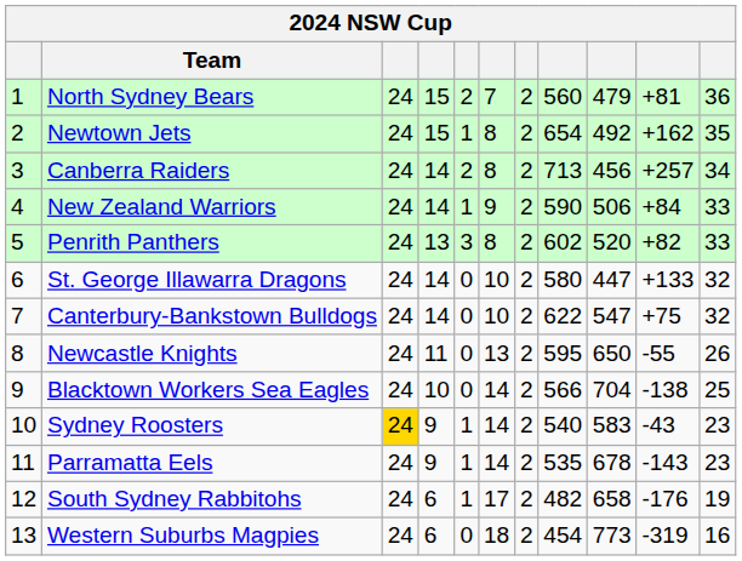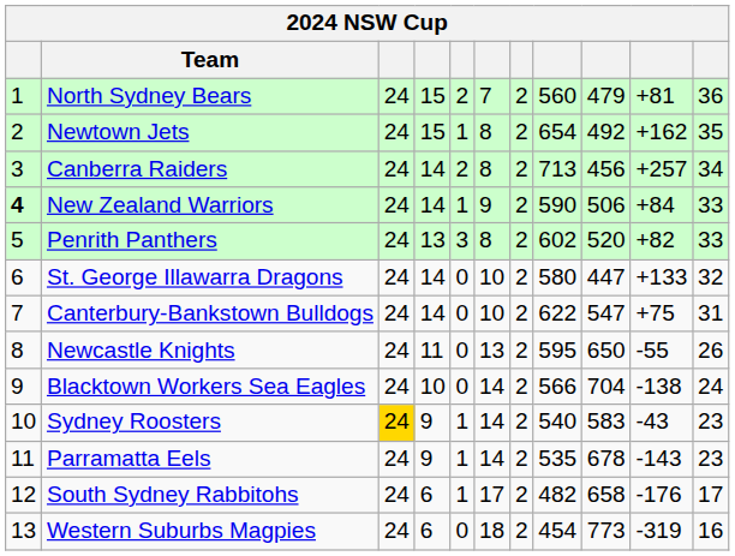 <table class="wikitable">
 <tr>
 <th colspan="11">2024 NSW Cup</th>
 </tr>
 <tr>
 <th></th>
 <th>Team</th>
 <th></th>
 <th></th>
 <th></th>
 <th></th>
 <th></th>
 <th></th>
 <th></th>
 <th></th>
 <th></th>
 </tr>
 <tr style="background: #ccffcc;">
 <td>1</td>
 <td> <a href='#'>North Sydney Bears</a></td>
 <td>24</td>
 <td>15</td>
 <td>2</td>
 <td>7</td>
 <td>2</td>
 <td>560</td>
 <td>479</td>
 <td>+81</td>
 <td>36</td>
 </tr>
 <tr style="background: #ccffcc;">
 <td>2</td>
 <td> <a href='#'>Newtown Jets</a></td>
 <td>24</td>
 <td>15</td>
 <td>1</td>
 <td>8</td>
 <td>2</td>
 <td>654</td>
 <td>492</td>
 <td>+162</td>
 <td>35</td>
 </tr>
 <tr style="background: #ccffcc;">
 <td>3</td>
 <td> <a href='#'>Canberra Raiders</a></td>
 <td>24</td>
 <td>14</td>
 <td>2</td>
 <td>8</td>
 <td>2</td>
 <td>713</td>
 <td>456</td>
 <td>+257</td>
 <td>34</td>
 </tr>
 <tr style="background: #ccffcc;">
-<td>4</td>
+<td><strong>4</strong></td>
 <td> <a href='#'>New Zealand Warriors</a></td>
 <td>24</td>
 <td>14</td>
 <td>1</td>
 <td>9</td>
 <td>2</td>
 <td>590</td>
 <td>506</td>
 <td>+84</td>
 <td>33</td>
 </tr>
 <tr style="background: #ccffcc;">
 <td>5</td>
 <td> <a href='#'>Penrith Panthers</a></td>
 <td>24</td>
 <td>13</td>
 <td>3</td>
 <td>8</td>
 <td>2</td>
 <td>602</td>
 <td>520</td>
 <td>+82</td>
 <td>33</td>
 </tr>
 <tr>
 <td>6</td>
 <td> <a href='#'>St. George Illawarra Dragons</a></td>
 <td>24</td>
 <td>14</td>
 <td>0</td>
 <td>10</td>
 <td>2</td>
 <td>580</td>
 <td>447</td>
 <td>+133</td>
 <td>32</td>
 </tr>
 <tr>
 <td>7</td>
 <td> <a href='#'>Canterbury-Bankstown Bulldogs</a></td>
 <td>24</td>
 <td>14</td>
 <td>0</td>
 <td>10</td>
 <td>2</td>
 <td>622</td>
 <td>547</td>
 <td>+75</td>
-<td>32</td>
+<td>31</td>
 </tr>
 <tr>
 <td>8</td>
 <td> <a href='#'>Newcastle Knights</a></td>
 <td>24</td>
 <td>11</td>
 <td>0</td>
 <td>13</td>
 <td>2</td>
 <td>595</td>
 <td>650</td>
 <td>-55</td>
 <td>26</td>
 </tr>
 <tr>
 <td>9</td>
 <td> <a href='#'>Blacktown Workers Sea Eagles</a></td>
 <td>24</td>
 <td>10</td>
 <td>0</td>
 <td>14</td>
 <td>2</td>
 <td>566</td>
 <td>704</td>
 <td>-138</td>
-<td>25</td>
+<td>24</td>
 </tr>
 <tr>
 <td>10</td>
 <td> <a href='#'>Sydney Roosters</a></td>
 <td style="background: gold;">24</td>
 <td>9</td>
 <td>1</td>
 <td>14</td>
 <td>2</td>
 <td>540</td>
 <td>583</td>
 <td>-43</td>
 <td>23</td>
 </tr>
 <tr>
 <td>11</td>
 <td> <a href='#'>Parramatta Eels</a></td>
 <td>24</td>
 <td>9</td>
 <td>1</td>
 <td>14</td>
 <td>2</td>
 <td>535</td>
 <td>678</td>
 <td>-143</td>
 <td>23</td>
 </tr>
 <tr>
 <td>12</td>
 <td> <a href='#'>South Sydney Rabbitohs</a></td>
 <td>24</td>
 <td>6</td>
 <td>1</td>
 <td>17</td>
 <td>2</td>
 <td>482</td>
 <td>658</td>
 <td>-176</td>
-<td>19</td>
+<td>17</td>
 </tr>
 <tr>
 <td>13</td>
 <td> <a href='#'>Western Suburbs Magpies</a></td>
 <td>24</td>
 <td>6</td>
 <td>0</td>
 <td>18</td>
 <td>2</td>
 <td>454</td>
 <td>773</td>
 <td>-319</td>
 <td>16</td>
 </tr>
 </table>
